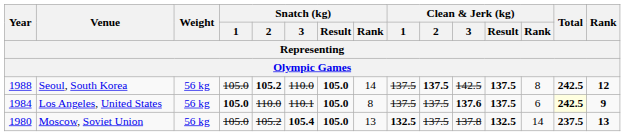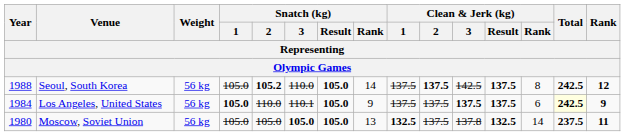 <table class = "wikitable" style="text-align:center;">
 <tr>
 <th rowspan=2 width=40>Year</th>
 <th rowspan=2 width=250>Venue</th>
 <th rowspan=2 width=60>Weight</th>
 <th colspan=5>Snatch (kg)</th>
 <th colspan=5>Clean & Jerk (kg)</th>
 <th rowspan=2 width=40>Total</th>
 <th rowspan=2 width=40>Rank</th>
 </tr>
 <tr>
 <th width=40>1</th>
 <th width=40>2</th>
 <th width=40>3</th>
 <th width=40>Result</th>
 <th width=40>Rank</th>
 <th width=40>1</th>
 <th width=40>2</th>
 <th width=40>3</th>
 <th width=40>Result</th>
 <th width=40>Rank</th>
 </tr>
 <tr>
 <th colspan=15>Representing </th>
 </tr>
 <tr>
 <th colspan=15><a href='#'>Olympic Games</a></th>
 </tr>
 <tr>
 <td><a href='#'>1988</a></td>
 <td align=left> <a href='#'>Seoul</a>, <a href='#'>South Korea</a></td>
 <td><a href='#'>56 kg</a></td>
 <td><s>105.0</s></td>
 <td><strong>105.2</strong></td>
 <td><s>110.0</s></td>
 <td><strong>105.0</strong></td>
 <td>14</td>
 <td><s>137.5</s></td>
 <td><strong>137.5</strong></td>
 <td><s>142.5</s></td>
 <td><strong>137.5</strong></td>
 <td>8</td>
 <td><strong>242.5</strong></td>
 <td><strong>12</strong></td>
 </tr>
 <tr>
 <td><a href='#'>1984</a></td>
 <td align=left> <a href='#'>Los Angeles</a>, <a href='#'>United States</a></td>
 <td><a href='#'>56 kg</a></td>
 <td><strong>105.0</strong></td>
 <td><s>110.0</s></td>
 <td><s>110.1</s></td>
 <td><strong>105.0</strong></td>
-<td>8</td>
+<td>9</td>
 <td><s>137.5</s></td>
 <td><s>137.5</s></td>
-<td><strong>137.6</strong></td>
+<td><strong>137.5</strong></td>
 <td><strong>137.5</strong></td>
 <td>6</td>
 <td style="background: lightyellow;"><strong>242.5</strong></td>
 <td><strong>9</strong></td>
 </tr>
 <tr>
 <td><a href='#'>1980</a></td>
 <td align=left> <a href='#'>Moscow</a>, <a href='#'>Soviet Union</a></td>
 <td><a href='#'>56 kg</a></td>
 <td><s>105.0</s></td>
-<td><s>105.2</s></td>
-<td><strong>105.4</strong></td>
+<td><s>105.0</s></td>
+<td><strong>105.0</strong></td>
 <td><strong>105.0</strong></td>
 <td>13</td>
 <td><strong>132.5</strong></td>
 <td><s>137.5</s></td>
 <td><s>137.8</s></td>
 <td><strong>132.5</strong></td>
 <td>14</td>
 <td><strong>237.5</strong></td>
-<td><strong>13</strong></td>
+<td><strong>11</strong></td>
 </tr>
 </table>
